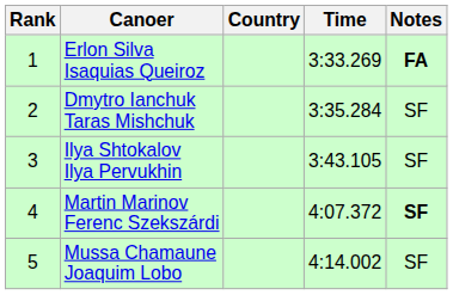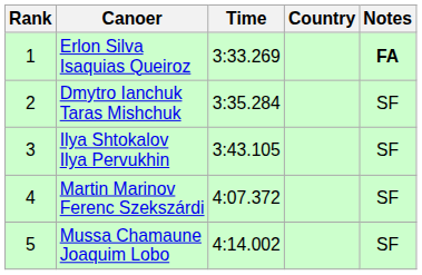 <table class="wikitable sortable" style="text-align:center;">
 <tr>
 <th>Rank</th>
 <th>Canoer</th>
+<th>Time</th>
 <th>Country</th>
-<th>Time</th>
 <th>Notes</th>
 </tr>
 <tr bgcolor=ccffcc>
 <td>1</td>
 <td align="left"><a href='#'>Erlon Silva</a><br><a href='#'>Isaquias Queiroz</a></td>
+<td>3:33.269</td>
 <td align="left"></td>
-<td>3:33.269</td>
 <td><strong>FA</strong></td>
 </tr>
 <tr bgcolor=ccffcc>
 <td>2</td>
 <td align="left"><a href='#'>Dmytro Ianchuk</a><br><a href='#'>Taras Mishchuk</a></td>
+<td>3:35.284</td>
 <td align="left"></td>
-<td>3:35.284</td>
 <td>SF</td>
 </tr>
 <tr bgcolor=ccffcc>
 <td>3</td>
 <td align="left"><a href='#'>Ilya Shtokalov</a><br><a href='#'>Ilya Pervukhin</a></td>
+<td>3:43.105</td>
 <td align="left"></td>
-<td>3:43.105</td>
 <td>SF</td>
 </tr>
 <tr bgcolor=ccffcc>
 <td>4</td>
 <td align="left"><a href='#'>Martin Marinov</a><br><a href='#'>Ferenc Szekszárdi</a></td>
+<td>4:07.372</td>
 <td align="left"></td>
-<td>4:07.372</td>
-<td><strong>SF</strong></td>
+<td>SF</td>
 </tr>
 <tr bgcolor=ccffcc>
 <td>5</td>
 <td align="left"><a href='#'>Mussa Chamaune</a><br><a href='#'>Joaquim Lobo</a></td>
+<td>4:14.002</td>
 <td align="left"></td>
-<td>4:14.002</td>
 <td>SF</td>
 </tr>
 </table>
